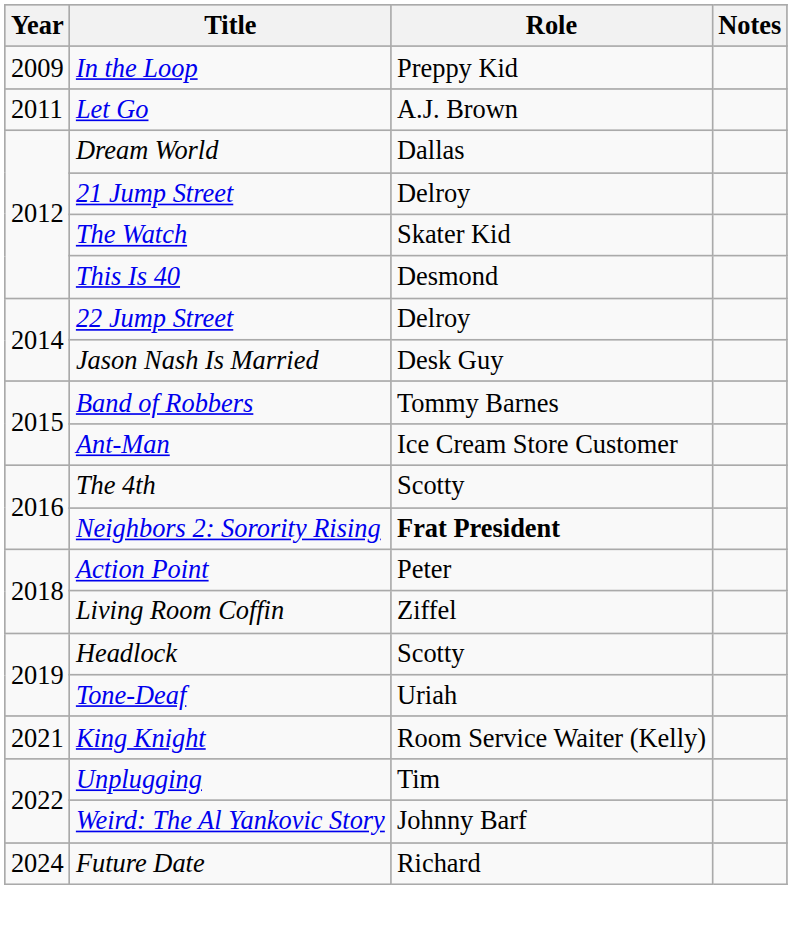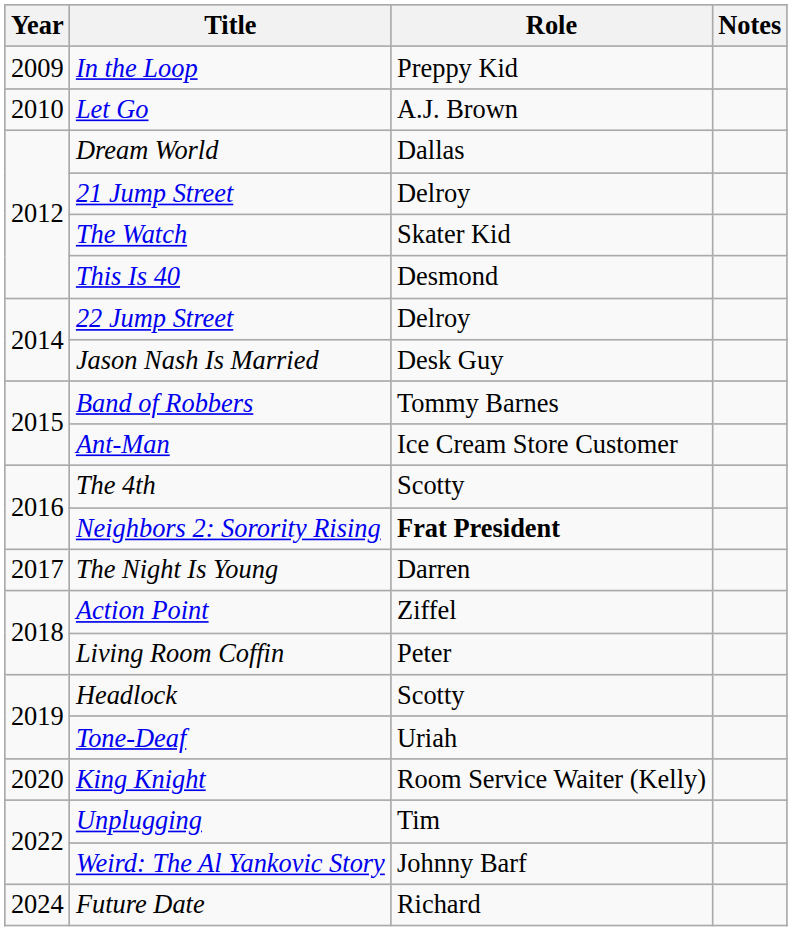 <table class="wikitable sortable">
 <tr>
 <th>Year</th>
 <th>Title</th>
 <th>Role</th>
 <th class="unsortable">Notes</th>
 </tr>
 <tr>
 <td>2009</td>
 <td><em><a href='#'>In the Loop</a></em></td>
 <td>Preppy Kid</td>
 <td></td>
 </tr>
 <tr>
-<td>2011</td>
+<td>2010</td>
 <td><em><a href='#'>Let Go</a></em></td>
 <td>A.J. Brown</td>
 <td></td>
 </tr>
 <tr>
 <td rowspan="4">2012</td>
 <td><em>Dream World</em></td>
 <td>Dallas</td>
 <td></td>
 </tr>
 <tr>
 <td><em><a href='#'>21 Jump Street</a></em></td>
 <td>Delroy</td>
 <td></td>
 </tr>
 <tr>
 <td><em><a href='#'>The Watch</a></em></td>
 <td>Skater Kid</td>
 <td></td>
 </tr>
 <tr>
 <td><em><a href='#'>This Is 40</a></em></td>
 <td>Desmond</td>
 <td></td>
 </tr>
 <tr>
 <td rowspan="2">2014</td>
 <td><em><a href='#'>22 Jump Street</a></em></td>
 <td>Delroy</td>
 <td></td>
 </tr>
 <tr>
 <td><em>Jason Nash Is Married</em></td>
 <td>Desk Guy</td>
 <td></td>
 </tr>
 <tr>
 <td rowspan="2">2015</td>
 <td><em><a href='#'>Band of Robbers</a></em></td>
 <td>Tommy Barnes</td>
 <td></td>
 </tr>
 <tr>
 <td><em><a href='#'>Ant-Man</a></em></td>
 <td>Ice Cream Store Customer</td>
 <td></td>
 </tr>
 <tr>
 <td rowspan="2">2016</td>
 <td><em>The 4th</em></td>
 <td>Scotty</td>
 <td></td>
 </tr>
 <tr>
 <td><em><a href='#'>Neighbors 2: Sorority Rising</a></em></td>
 <td><strong>Frat President</strong></td>
 <td></td>
 </tr>
 <tr>
+<td>2017</td>
+<td><em>The Night Is Young</em></td>
+<td>Darren</td>
+<td></td>
+</tr>
+<tr>
 <td rowspan="2">2018</td>
 <td><em><a href='#'>Action Point</a></em></td>
-<td>Peter</td>
+<td>Ziffel</td>
 <td></td>
 </tr>
 <tr>
 <td><em>Living Room Coffin</em></td>
-<td>Ziffel</td>
+<td>Peter</td>
 <td></td>
 </tr>
 <tr>
 <td rowspan="2">2019</td>
 <td><em>Headlock</em></td>
 <td>Scotty</td>
 <td></td>
 </tr>
 <tr>
 <td><em><a href='#'>Tone-Deaf</a></em></td>
 <td>Uriah</td>
 <td></td>
 </tr>
 <tr>
-<td>2021</td>
+<td>2020</td>
 <td><em><a href='#'>King Knight</a></em></td>
 <td>Room Service Waiter (Kelly)</td>
 <td></td>
 </tr>
 <tr>
 <td rowspan="2">2022</td>
 <td><em><a href='#'>Unplugging</a></em></td>
 <td>Tim</td>
 <td></td>
 </tr>
 <tr>
 <td><em><a href='#'>Weird: The Al Yankovic Story</a></em></td>
 <td>Johnny Barf</td>
 <td></td>
 </tr>
 <tr>
 <td>2024</td>
 <td><em>Future Date</em></td>
 <td>Richard</td>
 <td></td>
 </tr>
 </table>
